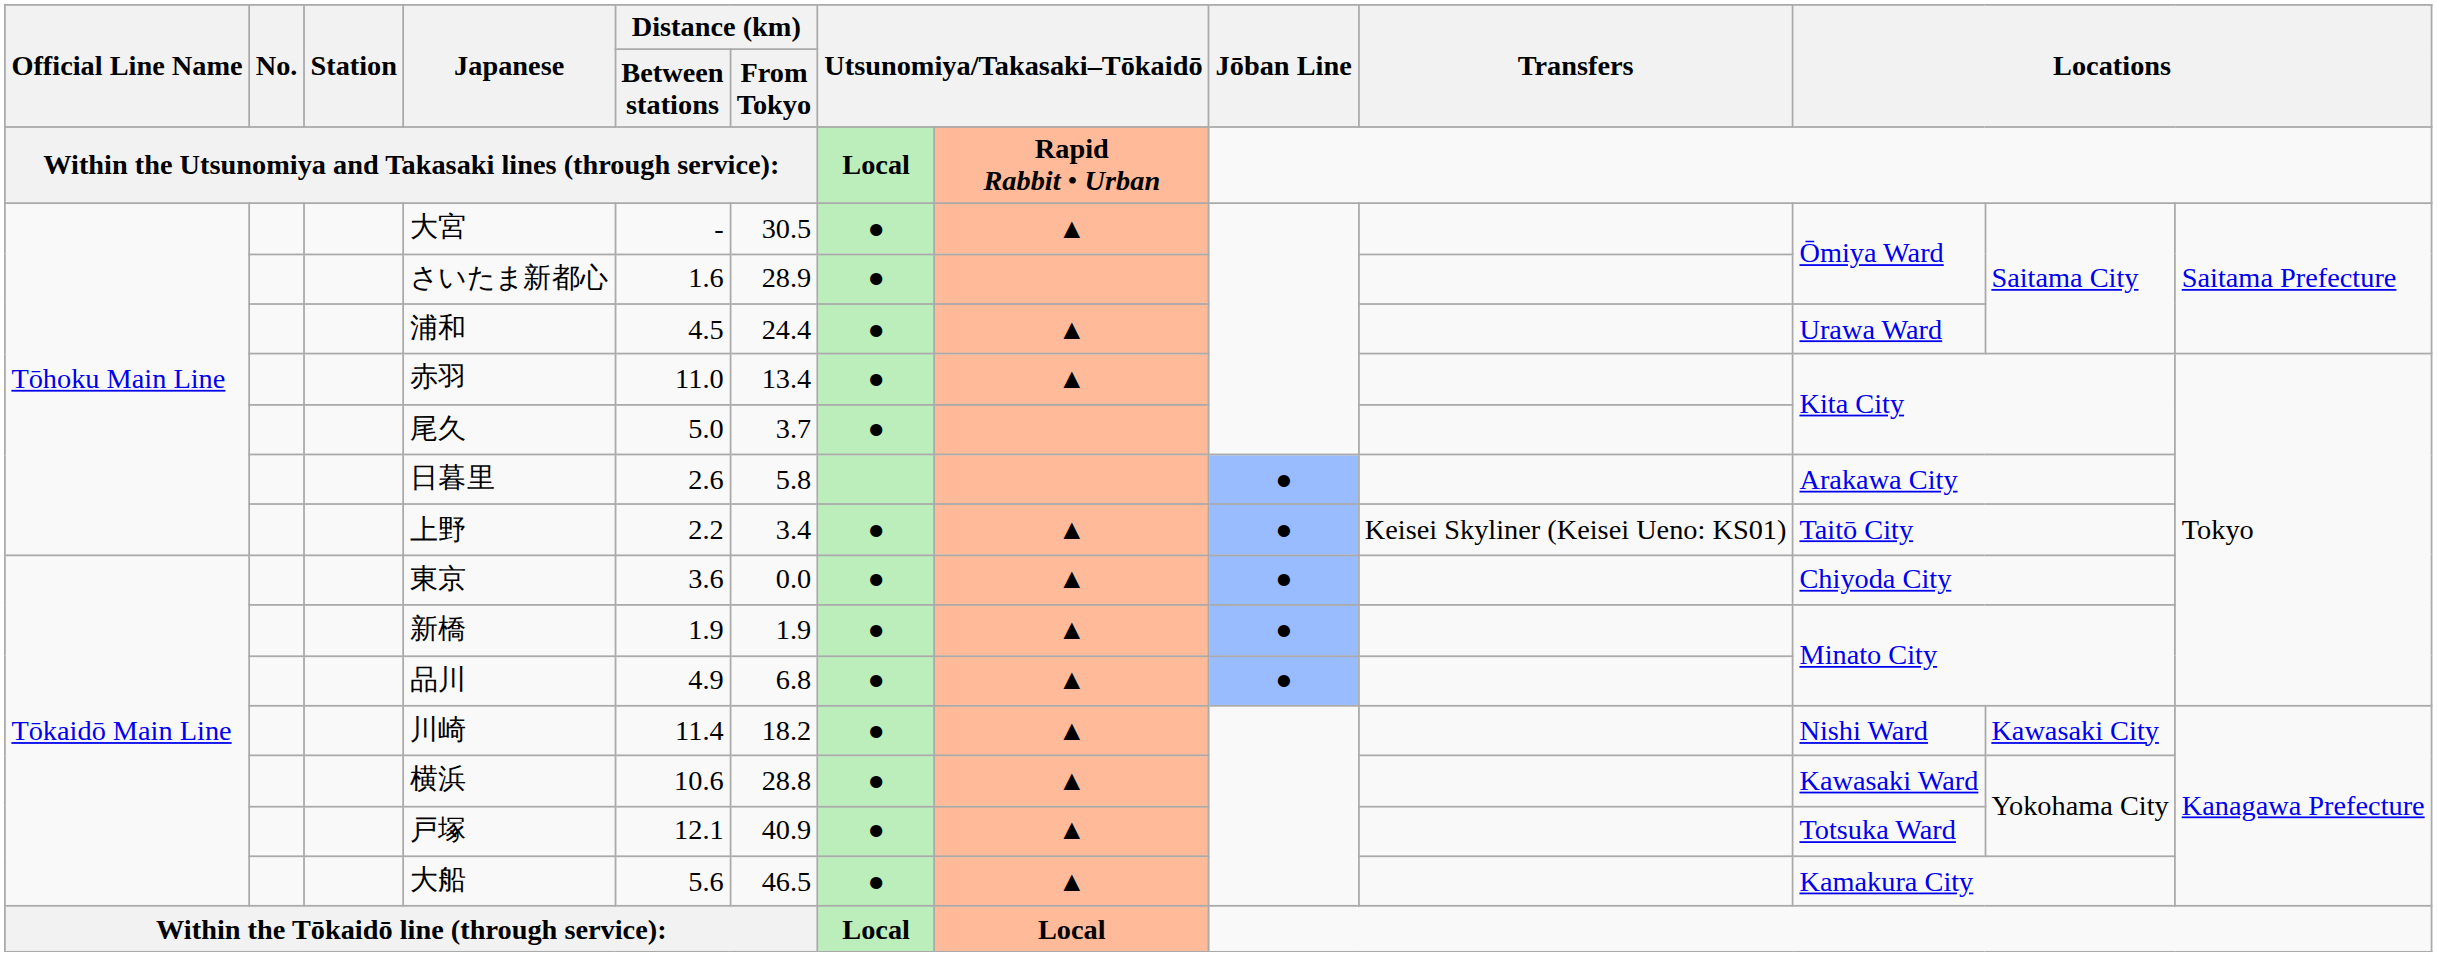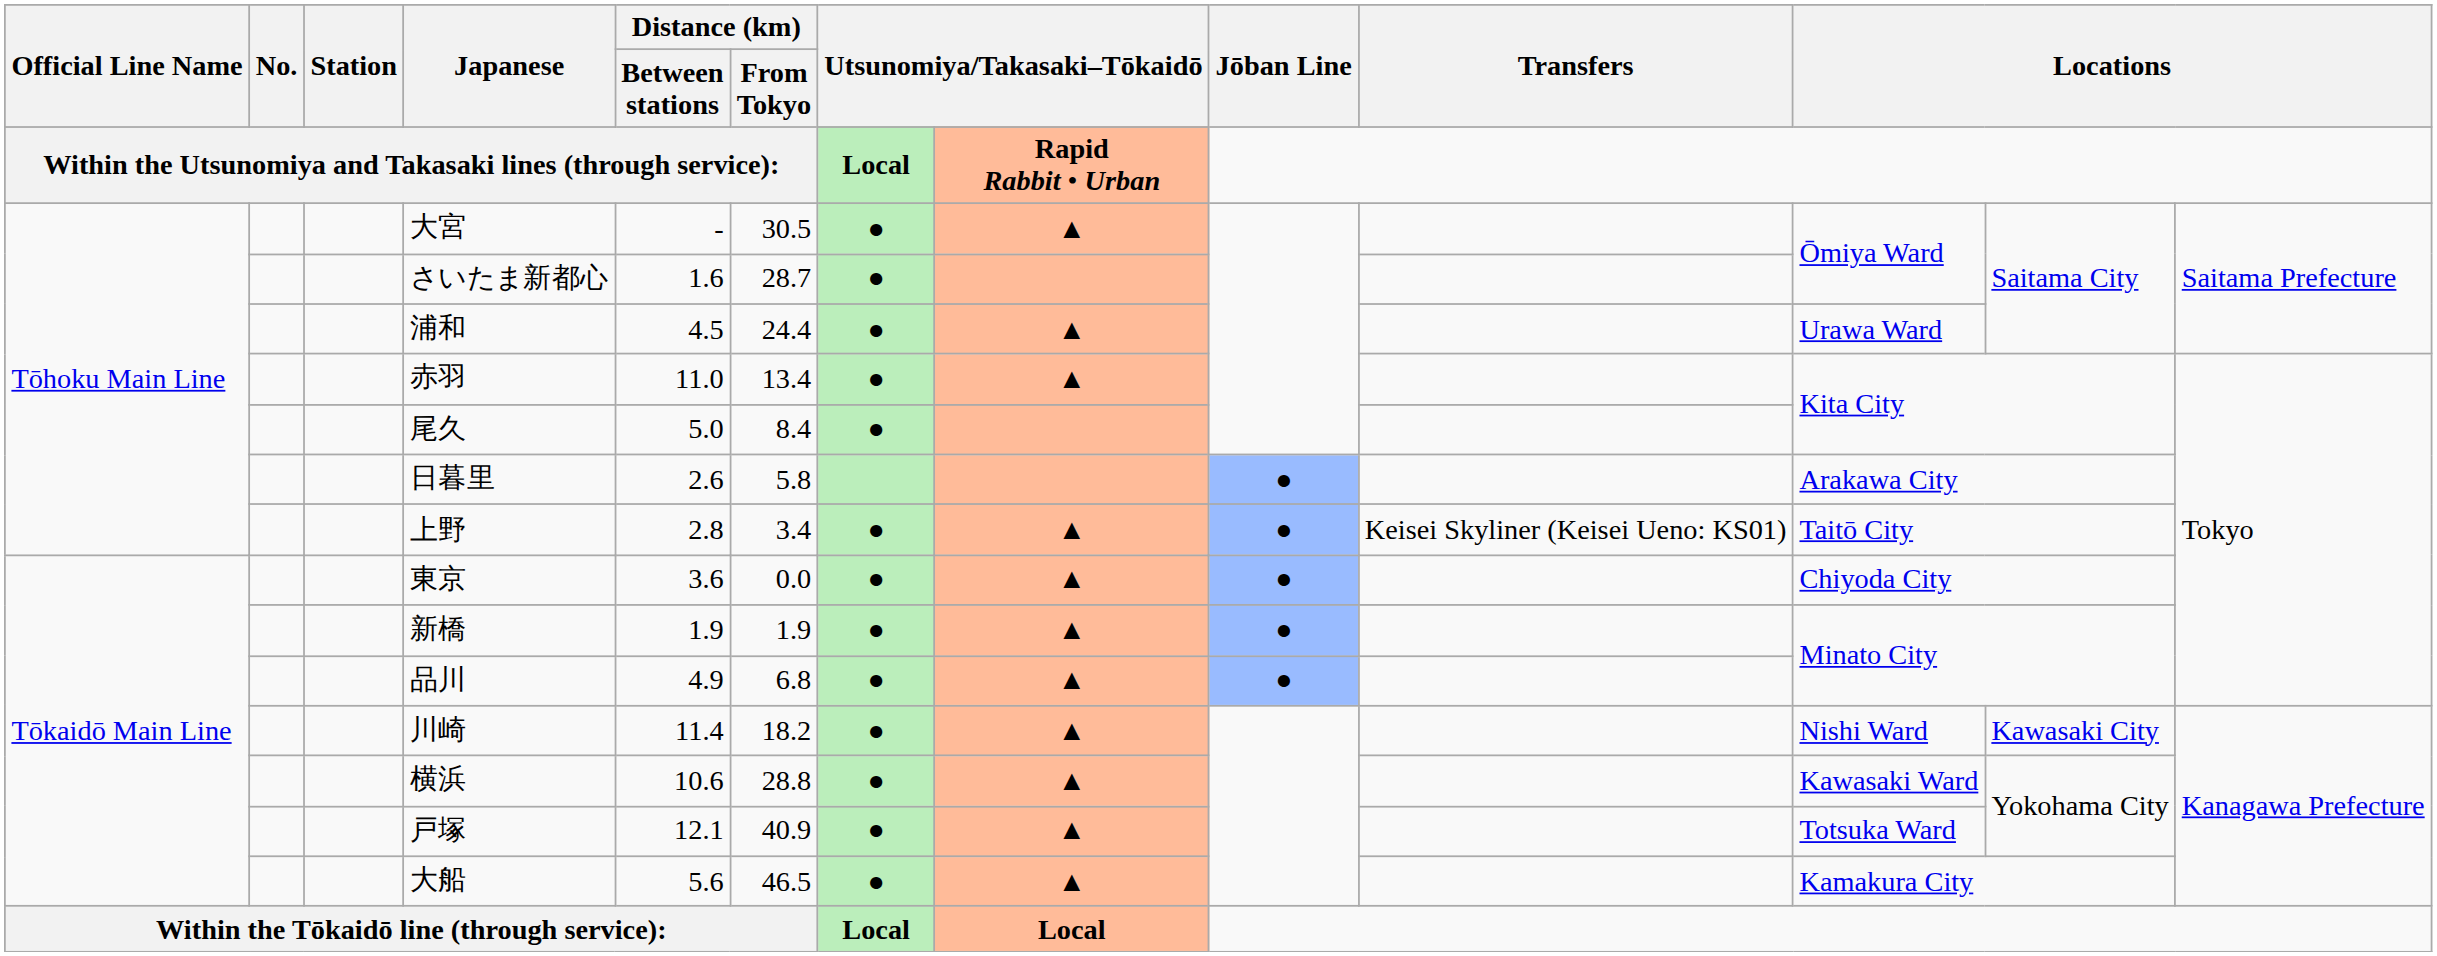 <table class="wikitable">
 <tr>
 <th rowspan="2">Official Line Name</th>
 <th rowspan="2">No.</th>
 <th rowspan="2">Station</th>
 <th rowspan="2">Japanese</th>
 <th colspan="2">Distance (km)</th>
 <th rowspan="2" colspan="2">Utsunomiya/Takasaki–Tōkaidō</th>
 <th rowspan="2">Jōban Line</th>
 <th rowspan="2">Transfers</th>
 <th rowspan="2" colspan="3">Locations</th>
 </tr>
 <tr>
 <th>Between<br>stations</th>
 <th>From<br>Tokyo</th>
 </tr>
 <tr>
 <th colspan="6">Within the Utsunomiya and Takasaki lines (through service):</th>
 <td style="text-align:center; background-color:#beb"><strong>Local</strong></td>
 <td style="text-align:center; background-color:#fb9"><strong>Rapid</strong><br><strong><em>Rabbit</em></strong> • <strong><em>Urban</em></strong></td>
 <td colspan="5"> </td>
 </tr>
 <tr>
 <td rowspan="8"><a href='#'>Tōhoku Main Line</a></td>
 <td></td>
 <td></td>
 <td>大宮</td>
 <td style="text-align:right;">-</td>
 <td style="text-align:right;">30.5</td>
 <td style="text-align:center; background-color:#beb">●</td>
 <td style="text-align:center; background-color:#fb9">▲</td>
 <td rowspan="5"> </td>
 <td style="white-space:nowrap;"></td>
 <td rowspan="2"><a href='#'>Ōmiya Ward</a></td>
 <td rowspan="3"><a href='#'>Saitama City</a></td>
 <td rowspan="3"><a href='#'>Saitama Prefecture</a></td>
 </tr>
 <tr>
 <td></td>
 <td></td>
 <td>さいたま新都心</td>
 <td style="text-align:right;">1.6</td>
-<td style="text-align:right;">28.9</td>
+<td style="text-align:right;">28.7</td>
 <td style="text-align:center; background-color:#beb">●</td>
 <td style="text-align:center; background-color:#fb9"></td>
 <td></td>
 </tr>
 <tr>
 <td></td>
 <td></td>
 <td>浦和</td>
 <td style="text-align:right;">4.5</td>
 <td style="text-align:right;">24.4</td>
 <td style="text-align:center; background-color:#beb">●</td>
 <td style="text-align:center; background-color:#fb9">▲</td>
 <td></td>
 <td><a href='#'>Urawa Ward</a></td>
 </tr>
 <tr>
 <td></td>
 <td></td>
 <td>赤羽</td>
 <td style="text-align:right;">11.0</td>
 <td style="text-align:right;">13.4</td>
 <td style="text-align:center; background-color:#beb">●</td>
 <td style="text-align:center; background-color:#fb9">▲</td>
 <td></td>
 <td rowspan="2" colspan="2"><a href='#'>Kita City</a></td>
 <td rowspan="8">Tokyo</td>
 </tr>
 <tr>
 <td></td>
 <td></td>
 <td>尾久</td>
 <td style="text-align:right;">5.0</td>
-<td style="text-align:right;">3.7</td>
+<td style="text-align:right;">8.4</td>
 <td style="text-align:center; background-color:#beb">●</td>
 <td style="text-align:center; background-color:#fb9"></td>
 <td> </td>
 </tr>
 <tr>
 <td></td>
 <td></td>
 <td>日暮里</td>
 <td style="text-align:right;">2.6</td>
 <td style="text-align:right;">5.8</td>
 <td style="text-align:center; background-color:#beb"></td>
 <td style="text-align:center; background-color:#fb9"></td>
 <td style="text-align:center; background-color:#9bf">●</td>
 <td></td>
 <td colspan="2"><a href='#'>Arakawa City</a></td>
 </tr>
 <tr>
 <td></td>
 <td></td>
 <td>上野</td>
-<td style="text-align:right;">2.2</td>
+<td style="text-align:right;">2.8</td>
 <td style="text-align:right;">3.4</td>
 <td style="text-align:center; background-color:#beb">●</td>
 <td style="text-align:center; background-color:#fb9">▲</td>
 <td style="text-align:center; background-color:#9bf">●</td>
 <td style="white-space:nowrap;">Keisei Skyliner (Keisei Ueno:  KS01)</td>
 <td colspan="2"><a href='#'>Taitō City</a></td>
 </tr>
 <tr>
 <td rowspan="2"></td>
 <td rowspan="2"></td>
 <td rowspan="2">東京</td>
 <td rowspan="2" style="text-align:right;">3.6</td>
 <td rowspan="2" style="text-align:right;">0.0</td>
 <td rowspan="2" style="text-align:center; background-color:#beb">●</td>
 <td rowspan="2" style="text-align:center; background-color:#fb9">▲</td>
 <td rowspan="2" style="text-align:center; background-color:#9bf">●</td>
 <td rowspan="2"></td>
 <td rowspan="2" colspan="2"><a href='#'>Chiyoda City</a></td>
 </tr>
 <tr>
 <td rowspan="7"><a href='#'>Tōkaidō Main Line</a></td>
 </tr>
 <tr>
 <td></td>
 <td></td>
 <td>新橋</td>
 <td style="text-align:right;">1.9</td>
 <td style="text-align:right;">1.9</td>
 <td style="text-align:center; background-color:#beb">●</td>
 <td style="text-align:center; background-color:#fb9">▲</td>
 <td style="text-align:center; background-color:#9bf">●</td>
 <td></td>
 <td rowspan="2" colspan="2"><a href='#'>Minato City</a></td>
 </tr>
 <tr>
 <td></td>
 <td></td>
 <td>品川</td>
 <td style="text-align:right;">4.9</td>
 <td style="text-align:right;">6.8</td>
 <td style="text-align:center; background-color:#beb">●</td>
 <td style="text-align:center; background-color:#fb9">▲</td>
 <td style="text-align:center; background-color:#9bf">●</td>
 <td></td>
 </tr>
 <tr>
 <td></td>
 <td></td>
 <td>川崎</td>
 <td style="text-align:right;">11.4</td>
 <td style="text-align:right;">18.2</td>
 <td style="text-align:center; background-color:#beb">●</td>
 <td style="text-align:center; background-color:#fb9">▲</td>
 <td rowspan="4"> </td>
 <td></td>
 <td><a href='#'>Nishi Ward</a></td>
 <td><a href='#'>Kawasaki City</a></td>
 <td rowspan="4"><a href='#'>Kanagawa Prefecture</a></td>
 </tr>
 <tr>
 <td></td>
 <td></td>
 <td>横浜</td>
 <td style="text-align:right;">10.6</td>
 <td style="text-align:right;">28.8</td>
 <td style="text-align:center; background-color:#beb">●</td>
 <td style="text-align:center; background-color:#fb9">▲</td>
 <td></td>
 <td><a href='#'>Kawasaki Ward</a></td>
 <td rowspan="2">Yokohama City</td>
 </tr>
 <tr>
 <td></td>
 <td></td>
 <td>戸塚</td>
 <td style="text-align:right;">12.1</td>
 <td style="text-align:right;">40.9</td>
 <td style="text-align:center; background-color:#beb">●</td>
 <td style="text-align:center; background-color:#fb9">▲</td>
 <td></td>
 <td><a href='#'>Totsuka Ward</a></td>
 </tr>
 <tr>
 <td></td>
 <td></td>
 <td>大船</td>
 <td style="text-align:right;">5.6</td>
 <td style="text-align:right;">46.5</td>
 <td style="text-align:center; background-color:#beb">●</td>
 <td style="text-align:center; background-color:#fb9">▲</td>
 <td></td>
 <td colspan="2"><a href='#'>Kamakura City</a></td>
 </tr>
 <tr>
 <th colspan="6">Within the Tōkaidō line (through service):</th>
 <td style="text-align:center; background-color:#beb"><strong>Local</strong></td>
 <td style="text-align:center; background-color:#fb9"><strong>Local</strong></td>
 <td colspan="5"> </td>
 </tr>
 </table>
